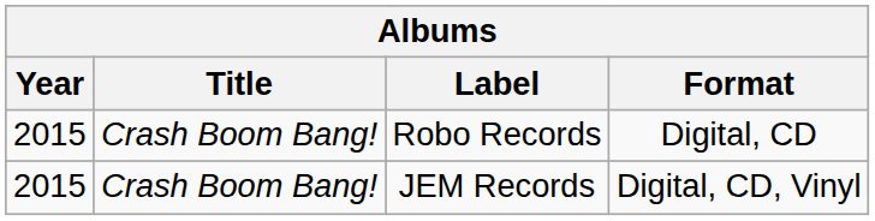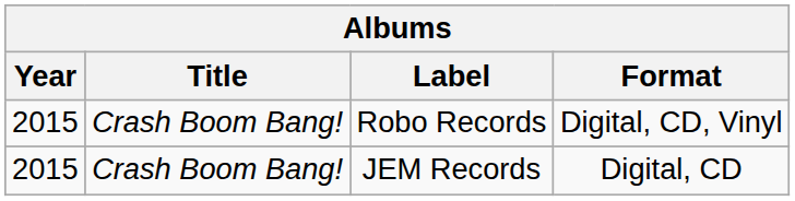 <table class="wikitable">
 <tr>
 <th colspan="4">Albums</th>
 </tr>
 <tr>
 <th>Year</th>
 <th>Title</th>
 <th>Label</th>
 <th>Format</th>
 </tr>
 <tr>
 <td>2015</td>
 <td><em>Crash Boom Bang!</em></td>
 <td align="center">Robo Records</td>
-<td align="center">Digital, CD</td>
+<td align="center">Digital, CD, Vinyl</td>
 </tr>
 <tr>
 <td>2015</td>
 <td><em>Crash Boom Bang!</em></td>
 <td align="center">JEM Records</td>
-<td align="center">Digital, CD, Vinyl</td>
+<td align="center">Digital, CD</td>
 </tr>
 </table>
